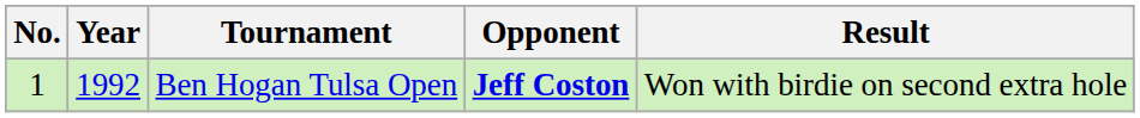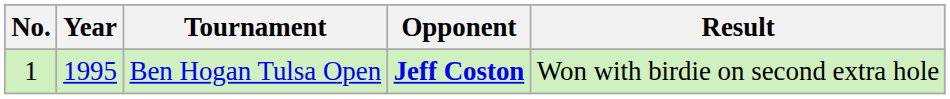 <table class="wikitable" style="font-size:95%;">
 <tr>
 <th>No.</th>
 <th>Year</th>
 <th>Tournament</th>
 <th>Opponent</th>
 <th>Result</th>
 </tr>
 <tr style="background:#D0F0C0;">
 <td align=center>1</td>
-<td><a href='#'>1992</a></td>
+<td><a href='#'>1995</a></td>
 <td><a href='#'>Ben Hogan Tulsa Open</a></td>
 <td><strong> <a href='#'>Jeff Coston</a></strong></td>
 <td>Won with birdie on second extra hole</td>
 </tr>
 </table>
